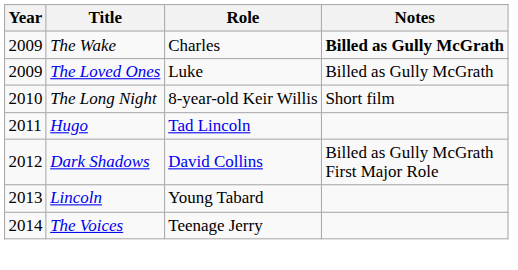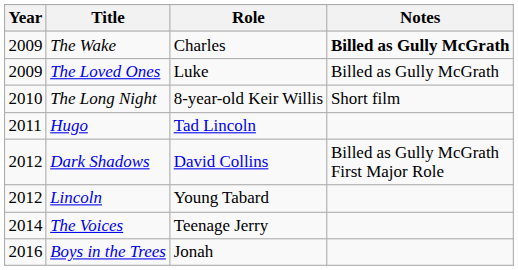 <table class="wikitable sortable">
 <tr>
 <th>Year</th>
 <th>Title</th>
 <th>Role</th>
 <th class="unsortable">Notes</th>
 </tr>
 <tr>
 <td>2009</td>
 <td><em>The Wake</em></td>
 <td>Charles</td>
 <td><strong>Billed as Gully McGrath</strong></td>
 </tr>
 <tr>
 <td>2009</td>
 <td><em><a href='#'>The Loved Ones</a></em></td>
 <td>Luke</td>
 <td>Billed as Gully McGrath</td>
 </tr>
 <tr>
 <td>2010</td>
 <td><em>The Long Night</em></td>
 <td>8-year-old Keir Willis</td>
 <td>Short film</td>
 </tr>
 <tr>
 <td>2011</td>
 <td><em><a href='#'>Hugo</a></em></td>
 <td><a href='#'>Tad Lincoln</a></td>
 <td></td>
 </tr>
 <tr>
 <td>2012</td>
 <td><em><a href='#'>Dark Shadows</a></em></td>
 <td><a href='#'>David Collins</a></td>
 <td>Billed as Gully McGrath<br>First Major Role</td>
 </tr>
 <tr>
-<td>2013</td>
+<td>2012</td>
 <td><em><a href='#'>Lincoln</a></em></td>
 <td>Young Tabard</td>
 <td></td>
 </tr>
 <tr>
 <td>2014</td>
 <td><em><a href='#'>The Voices</a></em></td>
 <td>Teenage Jerry</td>
 <td></td>
 </tr>
+<tr>
+<td>2016</td>
+<td><em><a href='#'>Boys in the Trees</a></em></td>
+<td>Jonah</td>
+<td></td>
+</tr>
 </table>
